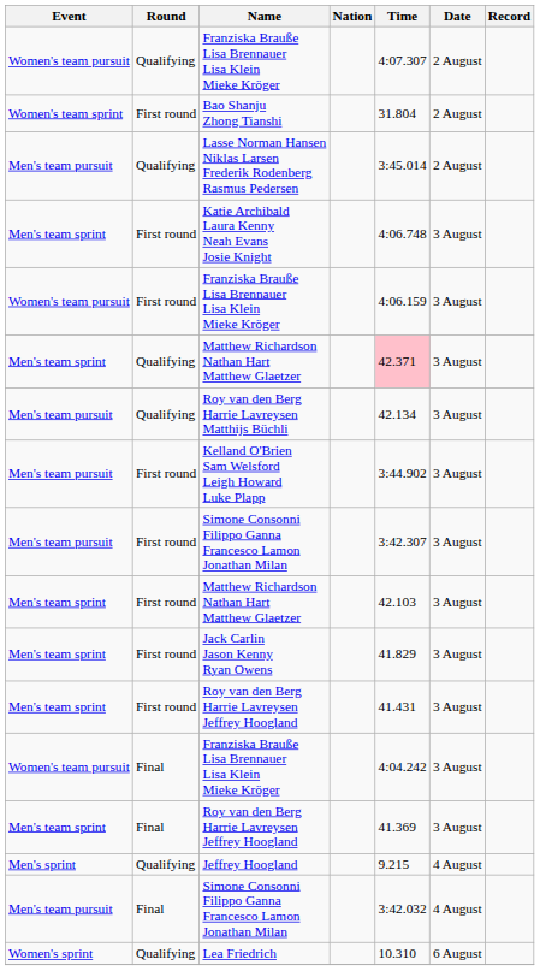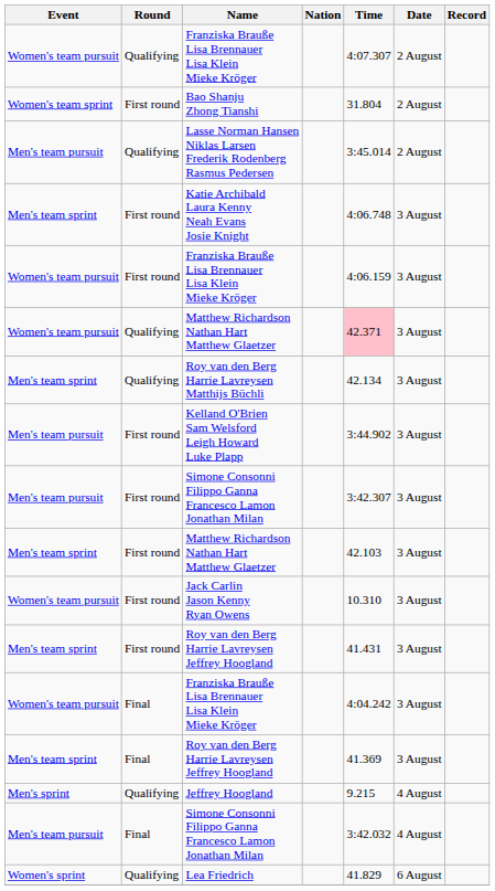 <table class="wikitable">
 <tr>
 <th>Event</th>
 <th>Round</th>
 <th>Name</th>
 <th>Nation</th>
 <th>Time</th>
 <th>Date</th>
 <th>Record</th>
 </tr>
 <tr>
 <td><a href='#'>Women's team pursuit</a></td>
 <td>Qualifying</td>
 <td><a href='#'>Franziska Brauße</a><br><a href='#'>Lisa Brennauer</a><br><a href='#'>Lisa Klein</a><br><a href='#'>Mieke Kröger</a></td>
 <td></td>
 <td>4:07.307</td>
 <td>2 August</td>
 <td></td>
 </tr>
 <tr>
 <td><a href='#'>Women's team sprint</a></td>
 <td>First round</td>
 <td><a href='#'>Bao Shanju</a><br><a href='#'>Zhong Tianshi</a></td>
 <td></td>
 <td>31.804</td>
 <td>2 August</td>
 <td></td>
 </tr>
 <tr>
 <td><a href='#'>Men's team pursuit</a></td>
 <td>Qualifying</td>
 <td><a href='#'>Lasse Norman Hansen</a><br><a href='#'>Niklas Larsen</a><br><a href='#'>Frederik Rodenberg</a><br><a href='#'>Rasmus Pedersen</a></td>
 <td></td>
 <td>3:45.014</td>
 <td>2 August</td>
 <td></td>
 </tr>
 <tr>
 <td><a href='#'>Men's team sprint</a></td>
 <td>First round</td>
 <td><a href='#'>Katie Archibald</a><br><a href='#'>Laura Kenny</a><br><a href='#'>Neah Evans</a><br><a href='#'>Josie Knight</a></td>
 <td></td>
 <td>4:06.748</td>
 <td>3 August</td>
 <td></td>
 </tr>
 <tr>
 <td><a href='#'>Women's team pursuit</a></td>
 <td>First round</td>
 <td><a href='#'>Franziska Brauße</a><br><a href='#'>Lisa Brennauer</a><br><a href='#'>Lisa Klein</a><br><a href='#'>Mieke Kröger</a></td>
 <td></td>
 <td>4:06.159</td>
 <td>3 August</td>
 <td></td>
 </tr>
 <tr>
-<td><a href='#'>Men's team sprint</a></td>
+<td><a href='#'>Women's team pursuit</a></td>
 <td>Qualifying</td>
 <td><a href='#'>Matthew Richardson</a><br><a href='#'>Nathan Hart</a><br><a href='#'>Matthew Glaetzer</a></td>
 <td></td>
 <td style="background: pink;">42.371</td>
 <td>3 August</td>
 <td></td>
 </tr>
 <tr>
-<td><a href='#'>Men's team pursuit</a></td>
+<td><a href='#'>Men's team sprint</a></td>
 <td>Qualifying</td>
 <td><a href='#'>Roy van den Berg</a><br><a href='#'>Harrie Lavreysen</a><br><a href='#'>Matthijs Büchli</a></td>
 <td></td>
 <td>42.134</td>
 <td>3 August</td>
 <td></td>
 </tr>
 <tr>
 <td><a href='#'>Men's team pursuit</a></td>
 <td>First round</td>
 <td><a href='#'>Kelland O'Brien</a><br><a href='#'>Sam Welsford</a><br><a href='#'>Leigh Howard</a><br><a href='#'>Luke Plapp</a></td>
 <td></td>
 <td>3:44.902</td>
 <td>3 August</td>
 <td></td>
 </tr>
 <tr>
 <td><a href='#'>Men's team pursuit</a></td>
 <td>First round</td>
 <td><a href='#'>Simone Consonni</a><br><a href='#'>Filippo Ganna</a><br><a href='#'>Francesco Lamon</a><br><a href='#'>Jonathan Milan</a></td>
 <td></td>
 <td>3:42.307</td>
 <td>3 August</td>
 <td></td>
 </tr>
 <tr>
 <td><a href='#'>Men's team sprint</a></td>
 <td>First round</td>
 <td><a href='#'>Matthew Richardson</a><br><a href='#'>Nathan Hart</a><br><a href='#'>Matthew Glaetzer</a></td>
 <td></td>
 <td>42.103</td>
 <td>3 August</td>
 <td></td>
 </tr>
 <tr>
-<td><a href='#'>Men's team sprint</a></td>
+<td><a href='#'>Women's team pursuit</a></td>
 <td>First round</td>
 <td><a href='#'>Jack Carlin</a><br><a href='#'>Jason Kenny</a><br><a href='#'>Ryan Owens</a></td>
 <td></td>
-<td>41.829</td>
+<td>10.310</td>
 <td>3 August</td>
 <td></td>
 </tr>
 <tr>
 <td><a href='#'>Men's team sprint</a></td>
 <td>First round</td>
 <td><a href='#'>Roy van den Berg</a><br><a href='#'>Harrie Lavreysen</a><br><a href='#'>Jeffrey Hoogland</a></td>
 <td></td>
 <td>41.431</td>
 <td>3 August</td>
 <td></td>
 </tr>
 <tr>
 <td><a href='#'>Women's team pursuit</a></td>
 <td>Final</td>
 <td><a href='#'>Franziska Brauße</a><br><a href='#'>Lisa Brennauer</a><br><a href='#'>Lisa Klein</a><br><a href='#'>Mieke Kröger</a></td>
 <td></td>
 <td>4:04.242</td>
 <td>3 August</td>
 <td></td>
 </tr>
 <tr>
 <td><a href='#'>Men's team sprint</a></td>
 <td>Final</td>
 <td><a href='#'>Roy van den Berg</a><br><a href='#'>Harrie Lavreysen</a><br><a href='#'>Jeffrey Hoogland</a></td>
 <td></td>
 <td>41.369</td>
 <td>3 August</td>
 <td></td>
 </tr>
 <tr>
 <td><a href='#'>Men's sprint</a></td>
 <td>Qualifying</td>
 <td><a href='#'>Jeffrey Hoogland</a></td>
 <td></td>
 <td>9.215</td>
 <td>4 August</td>
 <td></td>
 </tr>
 <tr>
 <td><a href='#'>Men's team pursuit</a></td>
 <td>Final</td>
 <td><a href='#'>Simone Consonni</a><br><a href='#'>Filippo Ganna</a><br><a href='#'>Francesco Lamon</a><br><a href='#'>Jonathan Milan</a></td>
 <td></td>
 <td>3:42.032</td>
 <td>4 August</td>
 <td></td>
 </tr>
 <tr>
 <td><a href='#'>Women's sprint</a></td>
 <td>Qualifying</td>
 <td><a href='#'>Lea Friedrich</a></td>
 <td></td>
-<td>10.310</td>
+<td>41.829</td>
 <td>6 August</td>
 <td></td>
 </tr>
 <tr>
 </tr>
 </table>
